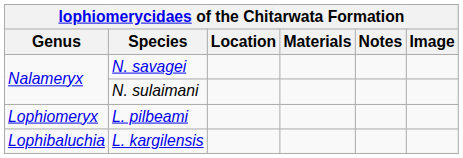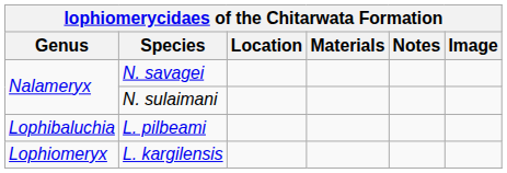 <table class="wikitable">
 <tr>
 <th colspan="7" align="center"><strong><a href='#'>lophiomerycidaes</a> of the Chitarwata Formation</strong></th>
 </tr>
 <tr>
 <th>Genus</th>
 <th>Species</th>
 <th>Location</th>
 <th>Materials</th>
 <th>Notes</th>
 <th>Image</th>
 </tr>
 <tr>
 <td rowspan = "2"><em><a href='#'>Nalameryx</a></em></td>
 <td><em><a href='#'>N. savagei</a></em></td>
 <td></td>
 <td></td>
 <td></td>
 <td></td>
 </tr>
 <tr>
 <td><em>N. sulaimani</em></td>
 <td></td>
 <td></td>
 <td></td>
 <td></td>
 </tr>
 <tr>
-<td><em><a href='#'>Lophiomeryx</a></em></td>
+<td><em><a href='#'>Lophibaluchia</a></em></td>
 <td><em><a href='#'>L. pilbeami</a></em></td>
 <td></td>
 <td></td>
 <td></td>
 <td></td>
 </tr>
 <tr>
-<td><em><a href='#'>Lophibaluchia</a></em></td>
+<td><em><a href='#'>Lophiomeryx</a></em></td>
 <td><em><a href='#'>L. kargilensis</a></em></td>
 <td></td>
 <td></td>
 <td></td>
 <td></td>
 </tr>
 </table>
